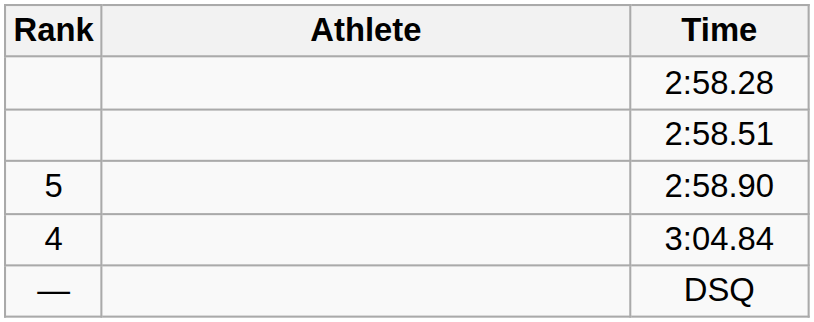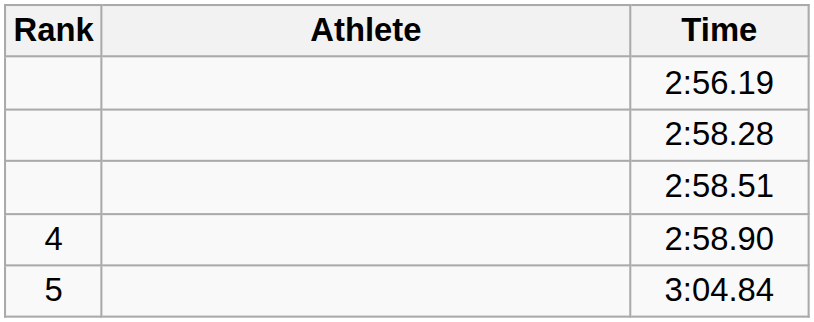 <table class=wikitable style="text-align:center">
 <tr>
 <th width=40>Rank</th>
 <th width=250>Athlete</th>
 <th width=80>Time</th>
+</tr>
+<tr>
+<td></td>
+<td align=left></td>
+<td>2:56.19</td>
 </tr>
 <tr>
 <td></td>
 <td align=left></td>
 <td>2:58.28</td>
 </tr>
 <tr>
 <td></td>
 <td align=left></td>
 <td>2:58.51</td>
 </tr>
 <tr>
-<td>5</td>
+<td>4</td>
 <td align=left></td>
 <td>2:58.90</td>
 </tr>
 <tr>
-<td>4</td>
+<td>5</td>
 <td align=left></td>
 <td>3:04.84</td>
 </tr>
-<tr>
-<td>—</td>
-<td align=left></td>
-<td>DSQ</td>
-</tr>
 </table>
